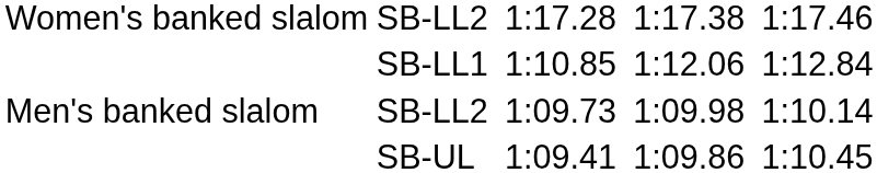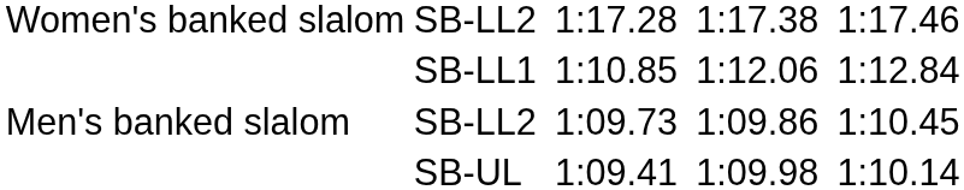 <table>
 <tr>
 <td>Women's banked slalom<br></td>
 <td>SB-LL2</td>
 <td></td>
 <td>1:17.28</td>
 <td></td>
 <td>1:17.38</td>
 <td></td>
 <td>1:17.46</td>
 </tr>
 <tr>
 <td rowspan="3">Men's banked slalom<br></td>
 <td>SB-LL1</td>
 <td></td>
 <td>1:10.85</td>
 <td></td>
 <td>1:12.06</td>
 <td></td>
 <td>1:12.84</td>
 </tr>
 <tr>
 <td>SB-LL2</td>
 <td></td>
 <td>1:09.73</td>
 <td></td>
-<td>1:09.98</td>
+<td>1:09.86</td>
 <td></td>
-<td>1:10.14</td>
+<td>1:10.45</td>
 </tr>
 <tr>
 <td>SB-UL</td>
 <td></td>
 <td>1:09.41</td>
 <td></td>
-<td>1:09.86</td>
+<td>1:09.98</td>
 <td></td>
-<td>1:10.45</td>
+<td>1:10.14</td>
 </tr>
 </table>
